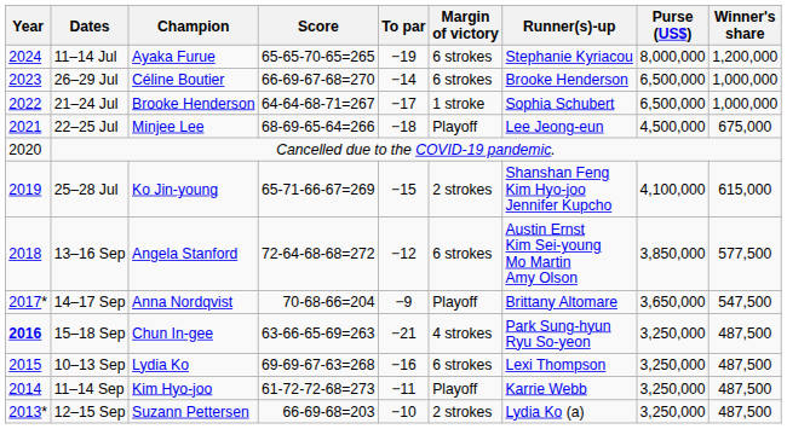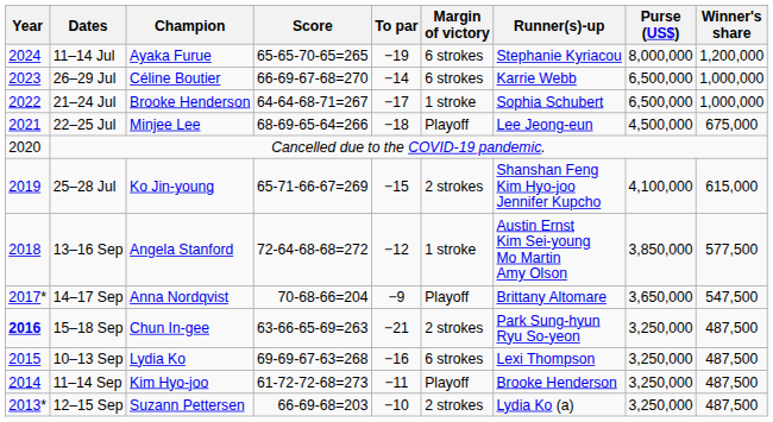 <table class="wikitable" style="font-size:95%;">
 <tr>
 <th>Year</th>
 <th>Dates</th>
 <th>Champion</th>
 <th>Score</th>
 <th>To par</th>
 <th>Margin<br>of victory</th>
 <th>Runner(s)-up</th>
 <th>Purse<br>(<a href='#'>US$</a>)</th>
 <th>Winner's<br>share</th>
 </tr>
 <tr>
 <td><a href='#'>2024</a></td>
 <td>11–14 Jul</td>
 <td> <a href='#'>Ayaka Furue</a></td>
 <td align=right>65-65-70-65=265</td>
 <td align=center>−19</td>
 <td>6 strokes</td>
 <td> <a href='#'>Stephanie Kyriacou</a></td>
 <td align=center>8,000,000</td>
 <td align=center>1,200,000</td>
 </tr>
 <tr>
 <td><a href='#'>2023</a></td>
 <td>26–29 Jul</td>
 <td> <a href='#'>Céline Boutier</a></td>
 <td align=right>66-69-67-68=270</td>
 <td align=center>−14</td>
 <td>6 strokes</td>
-<td> <a href='#'>Brooke Henderson</a></td>
+<td> <a href='#'>Karrie Webb</a></td>
 <td align=center>6,500,000</td>
 <td align=center>1,000,000</td>
 </tr>
 <tr>
 <td><a href='#'>2022</a></td>
 <td>21–24 Jul</td>
 <td> <a href='#'>Brooke Henderson</a></td>
 <td align=right>64-64-68-71=267</td>
 <td align=center>−17</td>
 <td>1 stroke</td>
 <td> <a href='#'>Sophia Schubert</a></td>
 <td align=center>6,500,000</td>
 <td align=center>1,000,000</td>
 </tr>
 <tr>
 <td><a href='#'>2021</a></td>
 <td>22–25 Jul</td>
 <td> <a href='#'>Minjee Lee</a></td>
 <td align=right>68-69-65-64=266</td>
 <td align=center>−18</td>
 <td>Playoff</td>
 <td> <a href='#'>Lee Jeong-eun</a></td>
 <td align=center>4,500,000</td>
 <td align=center>675,000</td>
 </tr>
 <tr>
 <td>2020</td>
 <td colspan=9 align=center><em>Cancelled due to the <a href='#'>COVID-19 pandemic</a>.</em></td>
 </tr>
 <tr>
 <td><a href='#'>2019</a></td>
 <td>25–28 Jul</td>
 <td> <a href='#'>Ko Jin-young</a></td>
 <td align=right>65-71-66-67=269</td>
 <td align=center>−15</td>
 <td>2 strokes</td>
 <td> <a href='#'>Shanshan Feng</a><br> <a href='#'>Kim Hyo-joo</a><br> <a href='#'>Jennifer Kupcho</a></td>
 <td align=center>4,100,000</td>
 <td align=center>615,000</td>
 </tr>
 <tr>
 <td><a href='#'>2018</a></td>
 <td>13–16 Sep</td>
 <td> <a href='#'>Angela Stanford</a></td>
 <td align=right>72-64-68-68=272</td>
 <td align=center>−12</td>
-<td>6 strokes</td>
+<td>1 stroke</td>
 <td> <a href='#'>Austin Ernst</a><br> <a href='#'>Kim Sei-young</a><br> <a href='#'>Mo Martin</a><br> <a href='#'>Amy Olson</a></td>
 <td align=center>3,850,000</td>
 <td align=center>577,500</td>
 </tr>
 <tr>
 <td><a href='#'>2017</a>*</td>
 <td>14–17 Sep</td>
 <td> <a href='#'>Anna Nordqvist</a></td>
 <td align=right>70-68-66=204</td>
 <td align=center>−9</td>
 <td>Playoff</td>
 <td> <a href='#'>Brittany Altomare</a></td>
 <td align=center>3,650,000</td>
 <td align=center>547,500</td>
 </tr>
 <tr>
 <td><strong><a href='#'>2016</a></strong></td>
 <td>15–18 Sep</td>
 <td> <a href='#'>Chun In-gee</a></td>
 <td align=right>63-66-65-69=263</td>
 <td align=center>−21</td>
-<td>4 strokes</td>
+<td>2 strokes</td>
 <td> <a href='#'>Park Sung-hyun</a><br> <a href='#'>Ryu So-yeon</a></td>
 <td align=center>3,250,000</td>
 <td align=center>487,500</td>
 </tr>
 <tr |>
 <td><a href='#'>2015</a></td>
 <td>10–13 Sep</td>
 <td> <a href='#'>Lydia Ko</a></td>
 <td align=right>69-69-67-63=268</td>
 <td align=center>−16</td>
 <td>6 strokes</td>
 <td> <a href='#'>Lexi Thompson</a></td>
 <td align=center>3,250,000</td>
 <td align=center>487,500</td>
 </tr>
 <tr>
 <td><a href='#'>2014</a></td>
 <td>11–14 Sep</td>
 <td> <a href='#'>Kim Hyo-joo</a></td>
 <td align=right>61-72-72-68=273</td>
 <td align=center>−11</td>
 <td>Playoff</td>
-<td> <a href='#'>Karrie Webb</a></td>
+<td> <a href='#'>Brooke Henderson</a></td>
 <td align=center>3,250,000</td>
 <td align=center>487,500</td>
 </tr>
 <tr>
 <td><a href='#'>2013</a>*</td>
 <td>12–15 Sep</td>
 <td> <a href='#'>Suzann Pettersen</a></td>
 <td align=right>66-69-68=203</td>
 <td align=center>−10</td>
 <td>2 strokes</td>
 <td> <a href='#'>Lydia Ko</a> (a)</td>
 <td align=center>3,250,000</td>
 <td align=center>487,500</td>
 </tr>
 </table>
